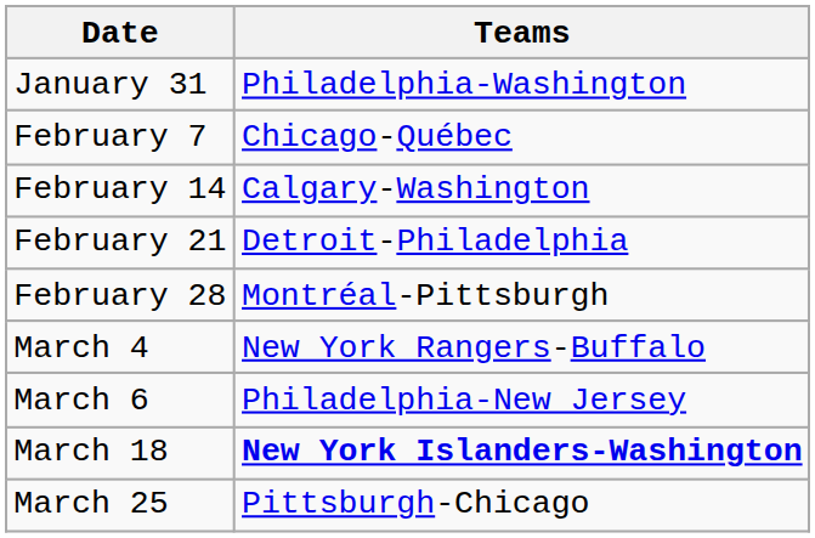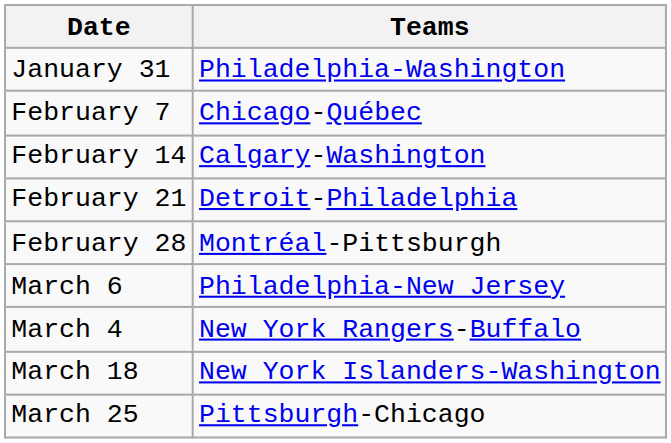 <table class="wikitable">
 <tr>
 <th>Date</th>
 <th>Teams</th>
 </tr>
 <tr>
 <td>January 31</td>
 <td><a href='#'>Philadelphia-Washington</a></td>
 </tr>
 <tr>
 <td>February 7</td>
 <td><a href='#'>Chicago</a>-<a href='#'>Québec</a></td>
 </tr>
 <tr>
 <td>February 14</td>
 <td><a href='#'>Calgary</a>-<a href='#'>Washington</a></td>
 </tr>
 <tr>
 <td>February 21</td>
 <td><a href='#'>Detroit</a>-<a href='#'>Philadelphia</a></td>
 </tr>
 <tr>
 <td>February 28</td>
 <td><a href='#'>Montréal</a>-Pittsburgh</td>
 </tr>
 <tr>
+<td>March 6</td>
+<td><a href='#'>Philadelphia-New Jersey</a></td>
+</tr>
+<tr>
 <td>March 4</td>
 <td><a href='#'>New York Rangers</a>-<a href='#'>Buffalo</a></td>
 </tr>
 <tr>
-<td>March 6</td>
-<td><a href='#'>Philadelphia-New Jersey</a></td>
-</tr>
-<tr>
 <td>March 18</td>
-<td><strong><a href='#'>New York Islanders-Washington</a></strong></td>
+<td><a href='#'>New York Islanders-Washington</a></td>
 </tr>
 <tr>
 <td>March 25</td>
 <td><a href='#'>Pittsburgh</a>-Chicago</td>
 </tr>
 </table>
